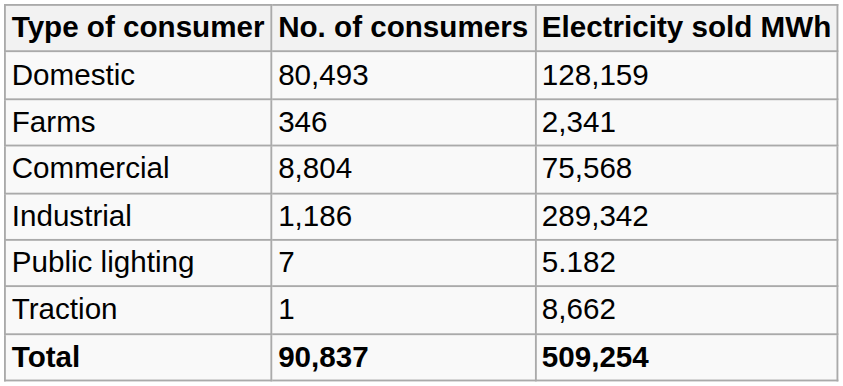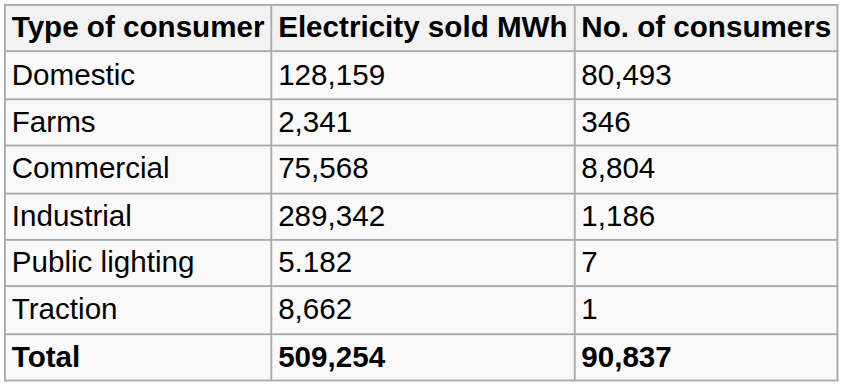 <table class="wikitable">
 <tr>
 <th>Type of consumer</th>
+<th>Electricity sold MWh</th>
 <th>No. of consumers</th>
-<th>Electricity sold MWh</th>
 </tr>
 <tr>
 <td>Domestic</td>
+<td>128,159</td>
 <td>80,493</td>
-<td>128,159</td>
 </tr>
 <tr>
 <td>Farms</td>
+<td>2,341</td>
 <td>346</td>
-<td>2,341</td>
 </tr>
 <tr>
 <td>Commercial</td>
+<td>75,568</td>
 <td>8,804</td>
-<td>75,568</td>
 </tr>
 <tr>
 <td>Industrial</td>
+<td>289,342</td>
 <td>1,186</td>
-<td>289,342</td>
 </tr>
 <tr>
 <td>Public lighting</td>
+<td>5.182</td>
 <td>7</td>
-<td>5.182</td>
 </tr>
 <tr>
 <td>Traction</td>
+<td>8,662</td>
 <td>1</td>
-<td>8,662</td>
 </tr>
 <tr>
 <td><strong>Total</strong></td>
+<td><strong>509,254</strong></td>
 <td><strong>90,837</strong></td>
-<td><strong>509,254</strong></td>
 </tr>
 </table>
